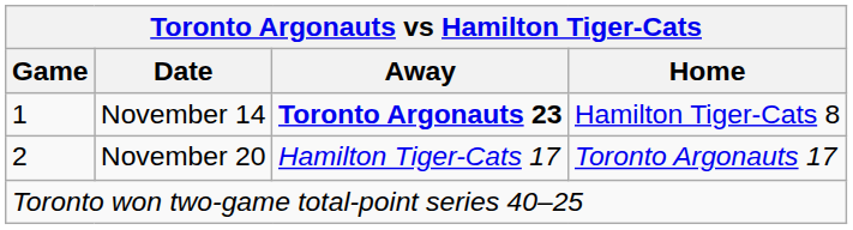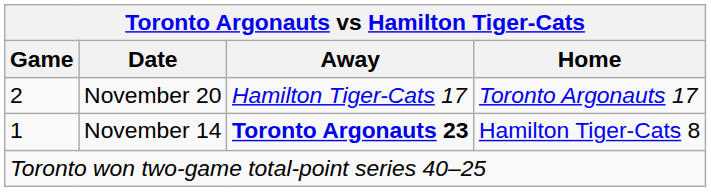 <table class="wikitable">
 <tr>
 <th colspan="4"><a href='#'>Toronto Argonauts</a> vs <a href='#'>Hamilton Tiger-Cats</a></th>
 </tr>
 <tr>
 <th>Game</th>
 <th>Date</th>
 <th>Away</th>
 <th>Home</th>
 </tr>
 <tr>
+<td>2</td>
+<td>November 20</td>
+<td><em><a href='#'>Hamilton Tiger-Cats</a> 17</em></td>
+<td><em><a href='#'>Toronto Argonauts</a> 17</em></td>
+</tr>
+<tr>
 <td>1</td>
 <td>November 14</td>
 <td><strong><a href='#'>Toronto Argonauts</a> 23</strong></td>
 <td><a href='#'>Hamilton Tiger-Cats</a> 8</td>
 </tr>
 <tr>
-<td>2</td>
-<td>November 20</td>
-<td><em><a href='#'>Hamilton Tiger-Cats</a> 17</em></td>
-<td><em><a href='#'>Toronto Argonauts</a> 17</em></td>
-</tr>
-<tr>
 <td colspan="4"><em>Toronto won two-game total-point series 40–25</em></td>
 </tr>
 </table>
